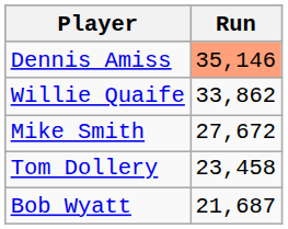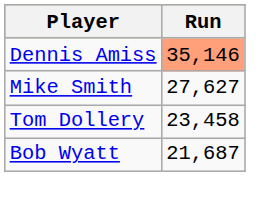 <table class="wikitable">
 <tr style="background:#bdb76b;">
 <th>Player</th>
 <th>Run</th>
 </tr>
 <tr>
 <td><a href='#'>Dennis Amiss</a></td>
 <td style="background: lightsalmon;">35,146</td>
 </tr>
 <tr>
-<td><a href='#'>Willie Quaife</a></td>
-<td>33,862</td>
-</tr>
-<tr>
 <td><a href='#'>Mike Smith</a></td>
-<td>27,672</td>
+<td>27,627</td>
 </tr>
 <tr>
 <td><a href='#'>Tom Dollery</a></td>
 <td>23,458</td>
 </tr>
 <tr>
 <td><a href='#'>Bob Wyatt</a></td>
 <td>21,687</td>
 </tr>
 </table>
